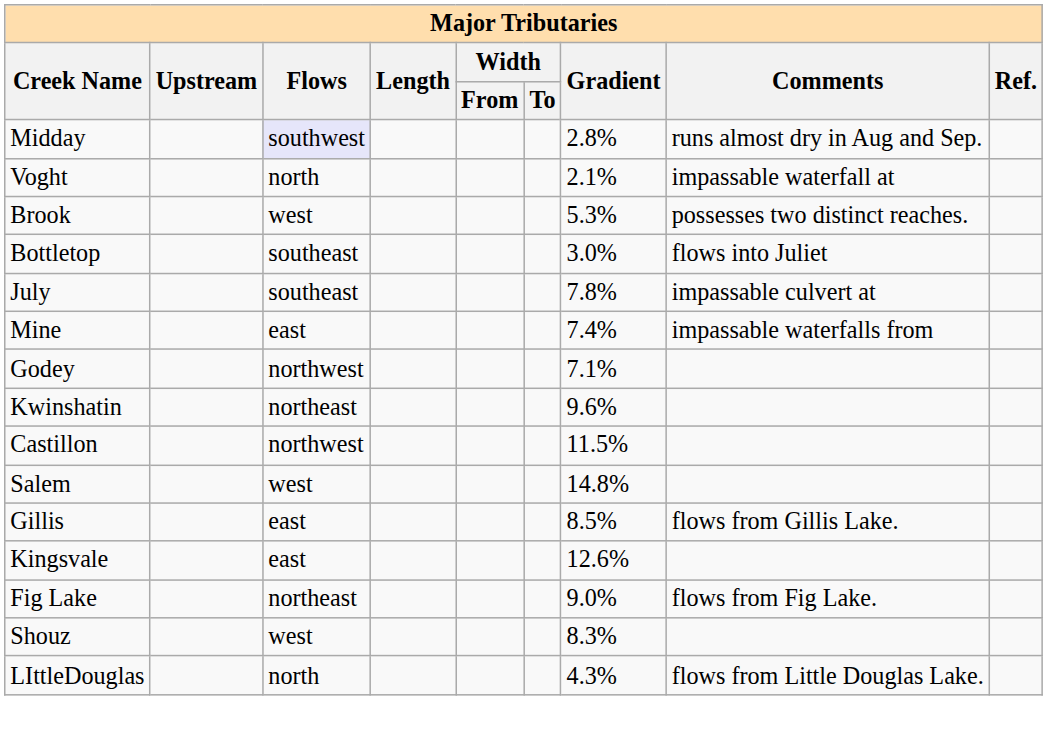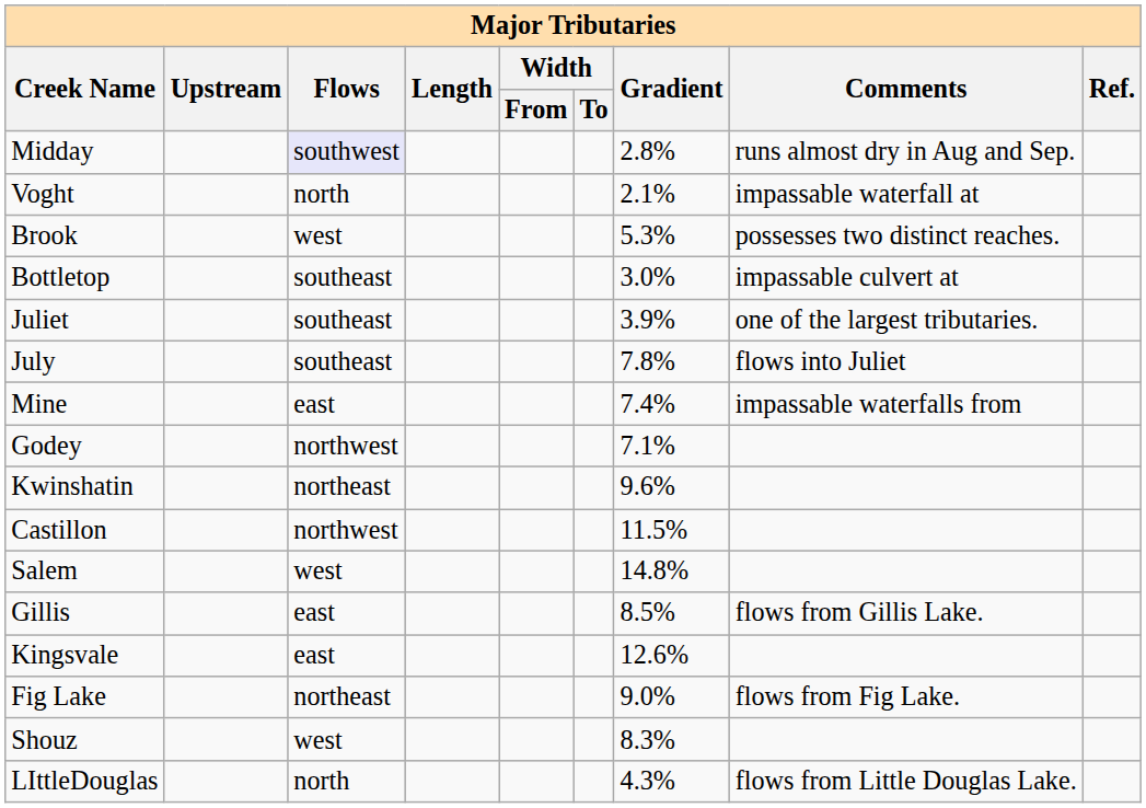 <table class="wikitable">
 <tr>
 <th colspan="9" style="background:#ffdead;">Major Tributaries</th>
 </tr>
 <tr>
 <th rowspan=2>Creek Name</th>
 <th rowspan=2>Upstream</th>
 <th rowspan=2>Flows</th>
 <th rowspan=2>Length</th>
 <th colspan=2>Width</th>
 <th rowspan=2>Gradient</th>
 <th rowspan=2>Comments</th>
 <th rowspan=2>Ref.</th>
 </tr>
 <tr>
 <th>From</th>
 <th>To</th>
 </tr>
 <tr>
 <td>Midday</td>
 <td></td>
 <td style="background: lavender;">southwest</td>
 <td></td>
 <td></td>
 <td></td>
 <td>2.8%</td>
 <td>runs almost dry in Aug and Sep.</td>
 <td></td>
 </tr>
 <tr>
 <td>Voght</td>
 <td></td>
 <td>north</td>
 <td></td>
 <td></td>
 <td></td>
 <td>2.1%</td>
 <td>impassable waterfall at </td>
 <td></td>
 </tr>
 <tr>
 <td>Brook</td>
 <td></td>
 <td>west</td>
 <td></td>
 <td></td>
 <td></td>
 <td>5.3%</td>
 <td>possesses two distinct reaches.</td>
 <td></td>
 </tr>
 <tr>
 <td>Bottletop</td>
 <td></td>
 <td>southeast</td>
 <td></td>
 <td></td>
 <td></td>
 <td>3.0%</td>
-<td>flows into Juliet</td>
+<td>impassable culvert at </td>
+<td></td>
+</tr>
+<tr>
+<td>Juliet</td>
+<td></td>
+<td>southeast</td>
+<td></td>
+<td></td>
+<td></td>
+<td>3.9%</td>
+<td>one of the largest tributaries.</td>
 <td></td>
 </tr>
 <tr>
 <td>July</td>
 <td></td>
 <td>southeast</td>
 <td></td>
 <td></td>
 <td></td>
 <td>7.8%</td>
-<td>impassable culvert at </td>
+<td>flows into Juliet</td>
 <td></td>
 </tr>
 <tr>
 <td>Mine</td>
 <td></td>
 <td>east</td>
 <td></td>
 <td></td>
 <td></td>
 <td>7.4%</td>
 <td>impassable waterfalls from </td>
 <td></td>
 </tr>
 <tr>
 <td>Godey</td>
 <td></td>
 <td>northwest</td>
 <td></td>
 <td></td>
 <td></td>
 <td>7.1%</td>
 <td></td>
 <td></td>
 </tr>
 <tr>
 <td>Kwinshatin</td>
 <td></td>
 <td>northeast</td>
 <td></td>
 <td></td>
 <td></td>
 <td>9.6%</td>
 <td></td>
 <td></td>
 </tr>
 <tr>
 <td>Castillon</td>
 <td></td>
 <td>northwest</td>
 <td></td>
 <td></td>
 <td></td>
 <td>11.5%</td>
 <td></td>
 <td></td>
 </tr>
 <tr>
 <td>Salem</td>
 <td></td>
 <td>west</td>
 <td></td>
 <td></td>
 <td></td>
 <td>14.8%</td>
 <td></td>
 <td></td>
 </tr>
 <tr>
 <td>Gillis</td>
 <td></td>
 <td>east</td>
 <td></td>
 <td></td>
 <td></td>
 <td>8.5%</td>
 <td>flows from Gillis Lake.</td>
 <td></td>
 </tr>
 <tr>
 <td>Kingsvale</td>
 <td></td>
 <td>east</td>
 <td></td>
 <td></td>
 <td></td>
 <td>12.6%</td>
 <td></td>
 <td></td>
 </tr>
 <tr>
 <td>Fig Lake</td>
 <td></td>
 <td>northeast</td>
 <td></td>
 <td></td>
 <td></td>
 <td>9.0%</td>
 <td>flows from Fig Lake.</td>
 <td></td>
 </tr>
 <tr>
 <td>Shouz</td>
 <td></td>
 <td>west</td>
 <td></td>
 <td></td>
 <td></td>
 <td>8.3%</td>
 <td></td>
 <td></td>
 </tr>
 <tr>
 <td>LIttleDouglas</td>
 <td></td>
 <td>north</td>
 <td></td>
 <td></td>
 <td></td>
 <td>4.3%</td>
 <td>flows from Little Douglas Lake.</td>
 <td></td>
 </tr>
 </table>
